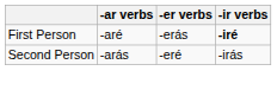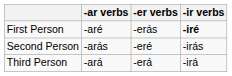 <table class="wikitable">
 <tr>
 <th></th>
 <th>-ar verbs</th>
 <th>-er verbs</th>
 <th>-ir verbs</th>
 </tr>
 <tr>
 <td>First Person</td>
 <td>-aré</td>
 <td>-erás</td>
 <td><strong>-iré</strong></td>
 </tr>
 <tr>
 <td>Second Person</td>
 <td>-arás</td>
 <td>-eré</td>
 <td>-irás</td>
 </tr>
+<tr>
+<td>Third Person</td>
+<td>-ará</td>
+<td>-erá</td>
+<td>-irá</td>
+</tr>
 </table>
